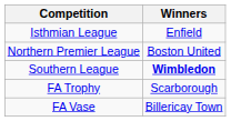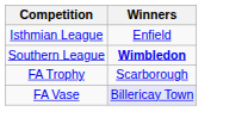 <table class="wikitable" style="text-align:center;">
 <tr>
 <th>Competition</th>
 <th>Winners</th>
 </tr>
 <tr>
 <td><a href='#'>Isthmian League</a></td>
 <td><a href='#'>Enfield</a></td>
-</tr>
-<tr>
-<td><a href='#'>Northern Premier League</a></td>
-<td><a href='#'>Boston United</a></td>
 </tr>
 <tr>
 <td><a href='#'>Southern League</a></td>
 <td><strong><a href='#'>Wimbledon</a></strong></td>
 </tr>
 <tr>
 <td><a href='#'>FA Trophy</a></td>
 <td><a href='#'>Scarborough</a></td>
 </tr>
 <tr>
 <td><a href='#'>FA Vase</a></td>
-<td><a href='#'>Billericay Town</a></td>
+<td style="background: lavender;"><a href='#'>Billericay Town</a></td>
 </tr>
 </table>
